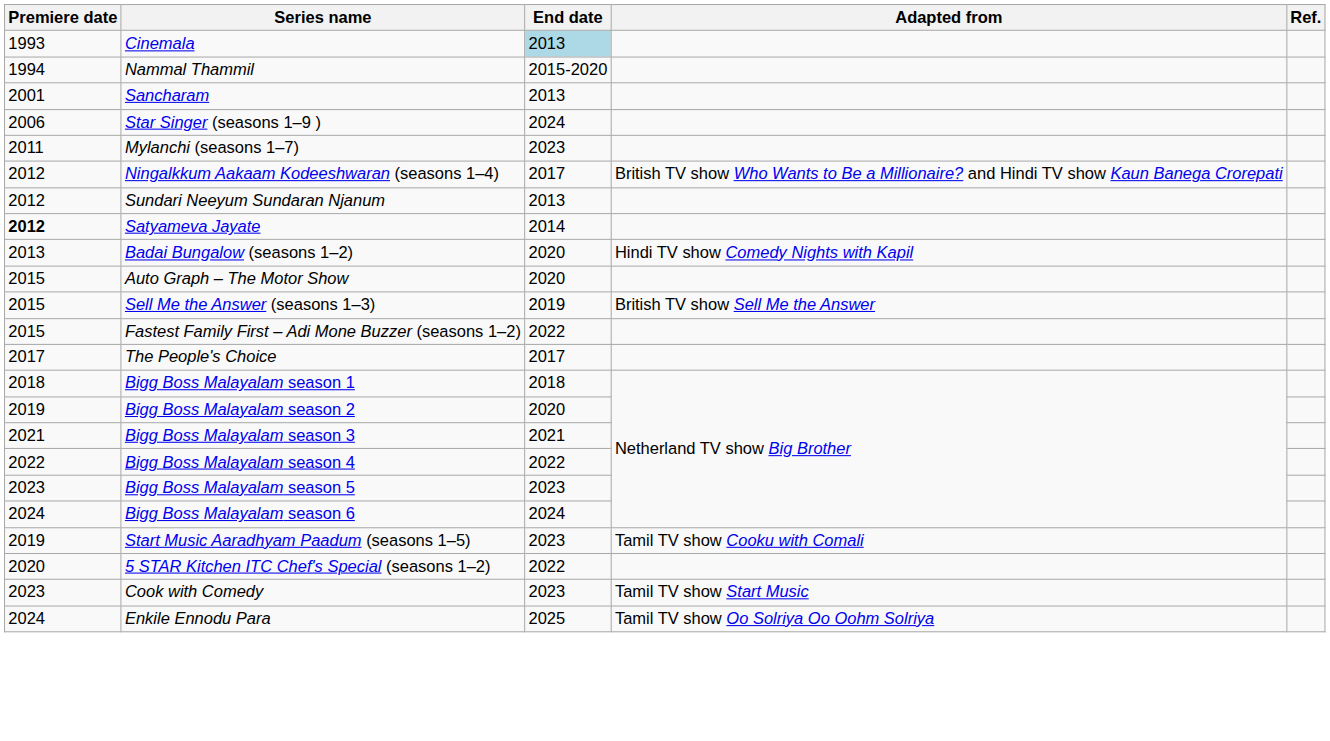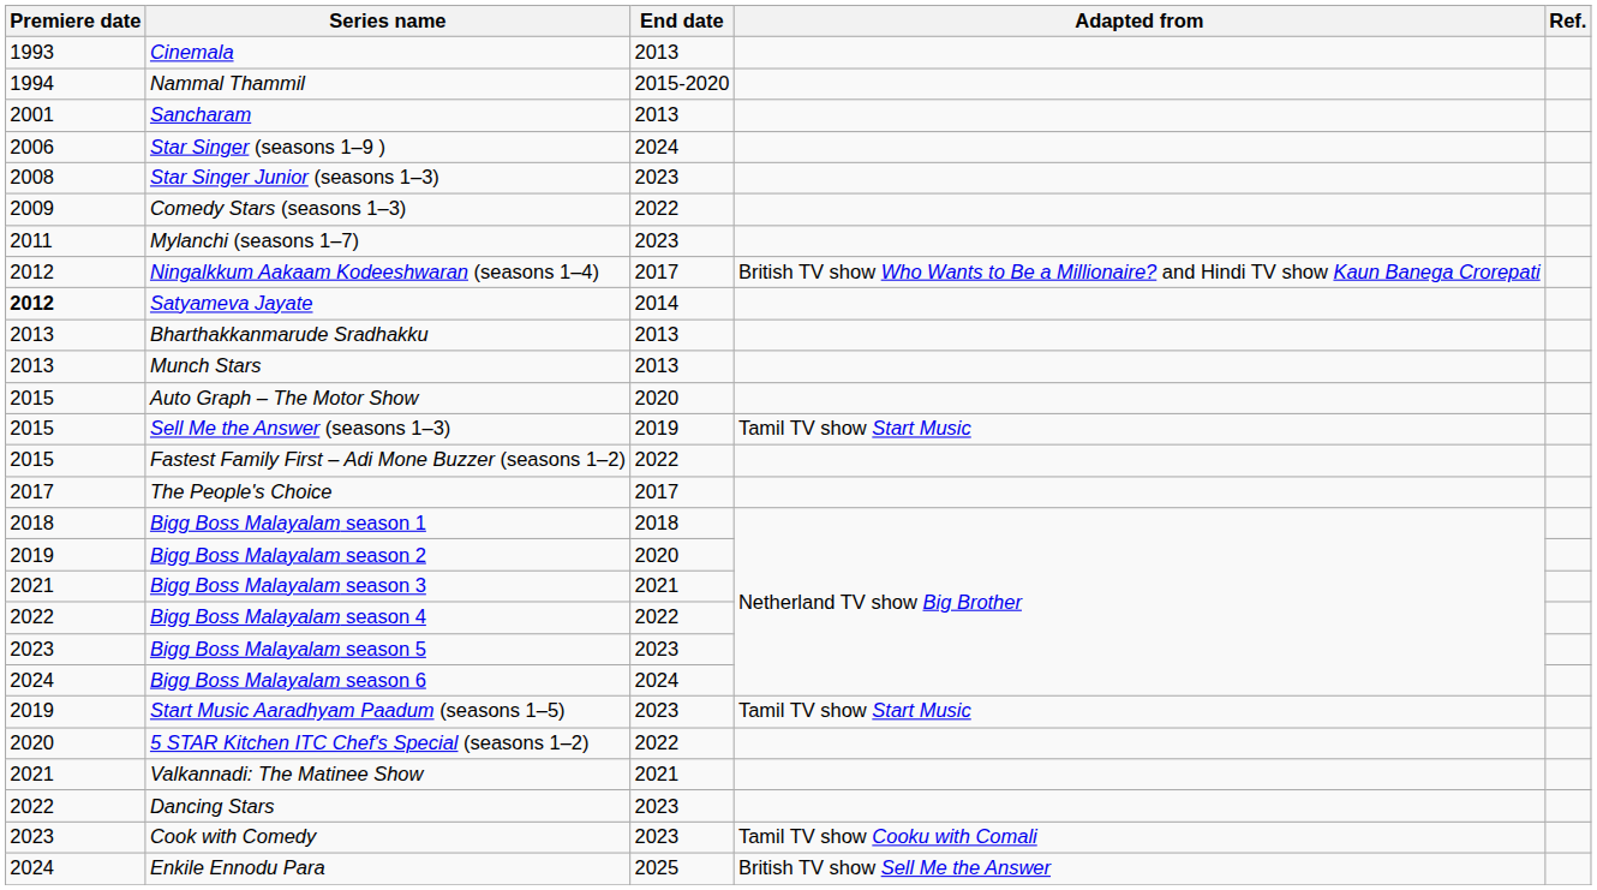 <table class="wikitable sortable">
 <tr>
 <th>Premiere date</th>
 <th>Series name</th>
 <th>End date</th>
 <th>Adapted from</th>
 <th>Ref.</th>
 </tr>
 <tr>
 <td>1993</td>
 <td><em><a href='#'>Cinemala</a></em></td>
-<td style="background: lightblue;">2013</td>
+<td>2013</td>
 <td></td>
 </tr>
 <tr>
 <td>1994</td>
 <td><em>Nammal Thammil</em></td>
 <td>2015-2020</td>
 <td></td>
 <td></td>
 </tr>
 <tr>
 <td>2001</td>
 <td><em><a href='#'>Sancharam</a></em></td>
 <td>2013</td>
 <td></td>
 </tr>
 <tr>
 <td>2006</td>
 <td><em><a href='#'>Star Singer</a></em> (seasons 1–9 )</td>
 <td>2024</td>
 <td></td>
 <td></td>
 </tr>
 <tr>
+<td>2008</td>
+<td><em><a href='#'>Star Singer Junior</a></em> (seasons 1–3)</td>
+<td>2023</td>
+<td></td>
+<td></td>
+</tr>
+<tr>
+<td>2009</td>
+<td><em>Comedy Stars</em> (seasons 1–3)</td>
+<td>2022</td>
+<td></td>
+<td></td>
+</tr>
+<tr>
 <td>2011</td>
 <td><em>Mylanchi</em> (seasons 1–7)</td>
 <td>2023</td>
 <td></td>
 <td></td>
 </tr>
 <tr>
 <td>2012</td>
 <td><em><a href='#'>Ningalkkum Aakaam Kodeeshwaran</a></em> (seasons 1–4)</td>
 <td>2017</td>
 <td>British TV show <em><a href='#'>Who Wants to Be a Millionaire?</a></em> and Hindi TV show <em><a href='#'>Kaun Banega Crorepati</a></em></td>
 <td></td>
 </tr>
 <tr>
-<td>2012</td>
-<td><em>Sundari Neeyum Sundaran Njanum</em></td>
-<td>2013</td>
-<td></td>
-<td></td>
-</tr>
-<tr>
 <td><strong>2012</strong></td>
 <td><em><a href='#'>Satyameva Jayate</a></em></td>
 <td>2014</td>
 <td></td>
 <td></td>
 </tr>
 <tr>
 <td>2013</td>
-<td><em><a href='#'>Badai Bungalow</a></em> (seasons 1–2)</td>
-<td>2020</td>
-<td>Hindi TV show <em><a href='#'>Comedy Nights with Kapil</a></em></td>
+<td><em>Bharthakkanmarude Sradhakku</em></td>
+<td>2013</td>
+<td></td>
+<td></td>
+</tr>
+<tr>
+<td>2013</td>
+<td><em>Munch Stars</em></td>
+<td>2013</td>
+<td></td>
 <td></td>
 </tr>
 <tr>
 <td>2015</td>
 <td><em>Auto Graph – The Motor Show</em></td>
 <td>2020</td>
 <td></td>
 <td></td>
 </tr>
 <tr>
 <td>2015</td>
 <td><em><a href='#'>Sell Me the Answer</a></em> (seasons 1–3)</td>
 <td>2019</td>
-<td>British TV show <em><a href='#'>Sell Me the Answer</a></em></td>
+<td>Tamil TV show <em><a href='#'>Start Music</a></em></td>
 <td></td>
 </tr>
 <tr>
 <td>2015</td>
 <td><em>Fastest Family First – Adi Mone Buzzer</em> (seasons 1–2)</td>
 <td>2022</td>
 <td></td>
 <td></td>
 </tr>
 <tr>
 <td>2017</td>
 <td><em>The People's Choice</em></td>
 <td>2017</td>
 <td></td>
 <td></td>
 </tr>
 <tr>
 <td>2018</td>
 <td><a href='#'><em>Bigg Boss Malayalam</em> season 1</a></td>
 <td>2018</td>
 <td Rowspan=6>Netherland TV show <em><a href='#'>Big Brother</a></em></td>
 </tr>
 <tr>
 <td>2019</td>
 <td><a href='#'><em>Bigg Boss Malayalam</em> season 2</a></td>
 <td>2020</td>
 <td></td>
 </tr>
 <tr>
 <td>2021</td>
 <td><a href='#'><em>Bigg Boss Malayalam</em> season 3</a></td>
 <td>2021</td>
 <td></td>
 </tr>
 <tr>
 <td>2022</td>
 <td><a href='#'><em>Bigg Boss Malayalam</em> season 4</a></td>
 <td>2022</td>
 <td></td>
 </tr>
 <tr>
 <td>2023</td>
 <td><a href='#'><em>Bigg Boss Malayalam</em> season 5</a></td>
 <td>2023</td>
 <td></td>
 </tr>
 <tr>
 <td>2024</td>
 <td><a href='#'><em>Bigg Boss Malayalam</em> season 6</a></td>
 <td>2024</td>
 <td></td>
 </tr>
 <tr>
 <td>2019</td>
 <td><em><a href='#'>Start Music Aaradhyam Paadum</a></em> (seasons 1–5)</td>
 <td>2023</td>
-<td>Tamil TV show <em><a href='#'>Cooku with Comali</a></em></td>
+<td>Tamil TV show <em><a href='#'>Start Music</a></em></td>
 <td></td>
 </tr>
 <tr>
 <td>2020</td>
 <td><em><a href='#'>5 STAR Kitchen ITC Chef's Special</a></em> (seasons 1–2)</td>
 <td>2022</td>
 <td></td>
 <td></td>
 </tr>
 <tr>
+<td>2021</td>
+<td><em>Valkannadi: The Matinee Show</em></td>
+<td>2021</td>
+<td></td>
+<td></td>
+</tr>
+<tr>
+<td>2022</td>
+<td><em>Dancing Stars</em></td>
+<td>2023</td>
+<td></td>
+<td></td>
+</tr>
+<tr>
 <td>2023</td>
 <td><em>Cook with Comedy</em></td>
 <td>2023</td>
-<td>Tamil TV show <em><a href='#'>Start Music</a></em></td>
+<td>Tamil TV show <em><a href='#'>Cooku with Comali</a></em></td>
 <td></td>
 </tr>
 <tr>
 <td>2024</td>
 <td><em>Enkile Ennodu Para</em></td>
 <td>2025</td>
-<td>Tamil TV show <em><a href='#'>Oo Solriya Oo Oohm Solriya</a></em></td>
+<td>British TV show <em><a href='#'>Sell Me the Answer</a></em></td>
 <td></td>
 </tr>
 </table>
